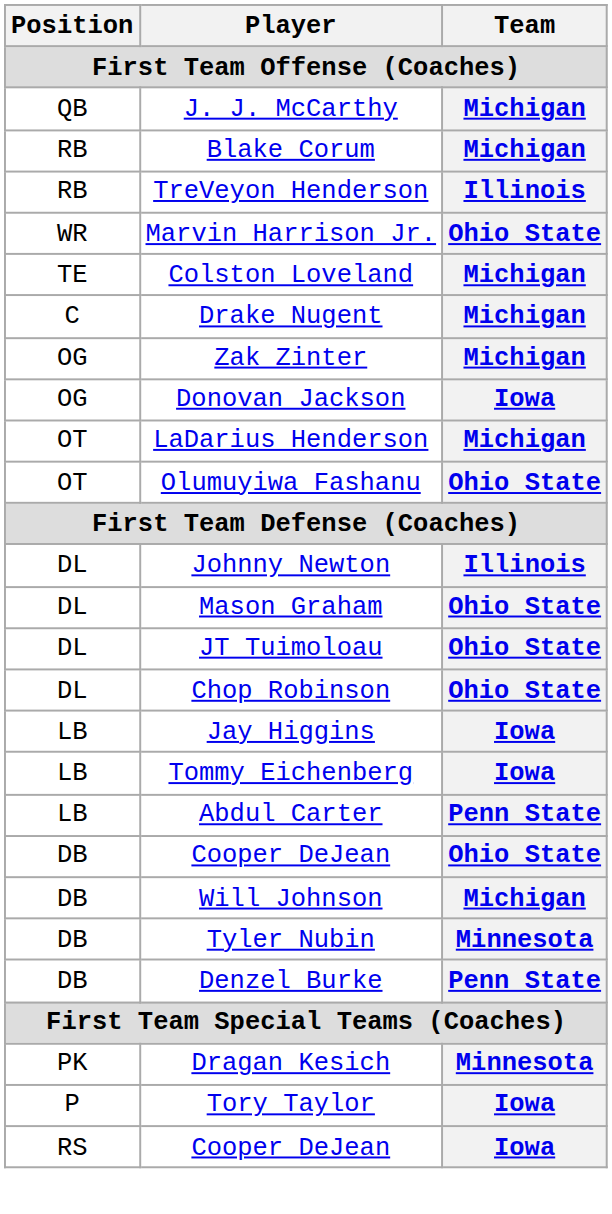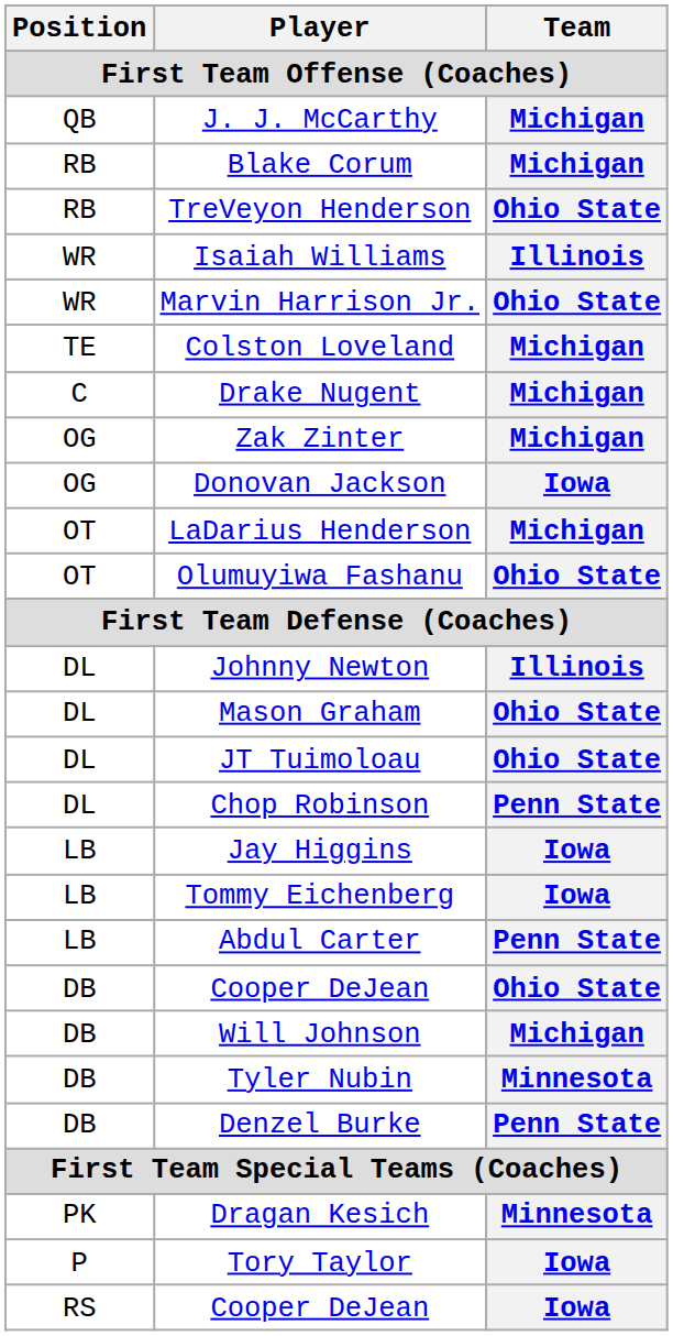 <table class="wikitable sortable">
 <tr>
 <th>Position</th>
 <th>Player</th>
 <th>Team</th>
 </tr>
 <tr>
 <td colspan="3" style="text-align:center; background:#ddd;"><strong>First Team Offense (Coaches)</strong></td>
 </tr>
 <tr style="text-align:center;">
 <td style="background:white">QB</td>
 <td style="background:white"><a href='#'>J. J. McCarthy</a></td>
 <th><a href='#'>Michigan</a></th>
 </tr>
 <tr style="text-align:center;">
 <td style="background:white">RB</td>
 <td style="background:white"><a href='#'>Blake Corum</a></td>
 <th><a href='#'>Michigan</a></th>
 </tr>
 <tr style="text-align:center;">
 <td style="background:white">RB</td>
 <td style="background:white"><a href='#'>TreVeyon Henderson</a></td>
+<th><a href='#'>Ohio State</a></th>
+</tr>
+<tr style="text-align:center;">
+<td style="background:white">WR</td>
+<td style="background:white"><a href='#'>Isaiah Williams</a></td>
 <th><a href='#'>Illinois</a></th>
 </tr>
 <tr style="text-align:center;">
 <td style="background:white">WR</td>
 <td style="background:white"><a href='#'>Marvin Harrison Jr.</a></td>
 <th><a href='#'>Ohio State</a></th>
 </tr>
 <tr style="text-align:center;">
 <td style="background:white">TE</td>
 <td style="background:white"><a href='#'>Colston Loveland</a></td>
 <th><a href='#'>Michigan</a></th>
 </tr>
 <tr style="text-align:center;">
 <td style="background:white">C</td>
 <td style="background:white"><a href='#'>Drake Nugent</a></td>
 <th><a href='#'>Michigan</a></th>
 </tr>
 <tr style="text-align:center;">
 <td style="background:white">OG</td>
 <td style="background:white"><a href='#'>Zak Zinter</a></td>
 <th><a href='#'>Michigan</a></th>
 </tr>
 <tr style="text-align:center;">
 <td style="background:white">OG</td>
 <td style="background:white"><a href='#'>Donovan Jackson</a></td>
 <th><a href='#'>Iowa</a></th>
 </tr>
 <tr style="text-align:center;">
 <td style="background:white">OT</td>
 <td style="background:white"><a href='#'>LaDarius Henderson</a></td>
 <th><a href='#'>Michigan</a></th>
 </tr>
 <tr style="text-align:center;">
 <td style="background:white">OT</td>
 <td style="background:white"><a href='#'>Olumuyiwa Fashanu</a></td>
 <th><a href='#'>Ohio State</a></th>
 </tr>
 <tr>
 <td colspan="3" style="text-align:center; background:#ddd;"><strong>First Team Defense (Coaches)</strong></td>
 </tr>
 <tr style="text-align:center;">
 <td style="background:white">DL</td>
 <td style="background:white"><a href='#'>Johnny Newton</a></td>
 <th><a href='#'>Illinois</a></th>
 </tr>
 <tr style="text-align:center;">
 <td style="background:white">DL</td>
 <td style="background:white"><a href='#'>Mason Graham</a></td>
 <th><a href='#'>Ohio State</a></th>
 </tr>
 <tr style="text-align:center;">
 <td style="background:white">DL</td>
 <td style="background:white"><a href='#'>JT Tuimoloau</a></td>
 <th><a href='#'>Ohio State</a></th>
 </tr>
 <tr style="text-align:center;">
 <td style="background:white">DL</td>
 <td style="background:white"><a href='#'>Chop Robinson</a></td>
-<th><a href='#'>Ohio State</a></th>
+<th><a href='#'>Penn State</a></th>
 </tr>
 <tr style="text-align:center;">
 <td style="background:white">LB</td>
 <td style="background:white"><a href='#'>Jay Higgins</a></td>
 <th><a href='#'>Iowa</a></th>
 </tr>
 <tr style="text-align:center;">
 <td style="background:white">LB</td>
 <td style="background:white"><a href='#'>Tommy Eichenberg</a></td>
 <th><a href='#'>Iowa</a></th>
 </tr>
 <tr style="text-align:center;">
 <td style="background:white">LB</td>
 <td style="background:white"><a href='#'>Abdul Carter</a></td>
 <th><a href='#'>Penn State</a></th>
 </tr>
 <tr style="text-align:center;">
 <td style="background:white">DB</td>
 <td style="background:white"><a href='#'>Cooper DeJean</a></td>
 <th><a href='#'>Ohio State</a></th>
 </tr>
 <tr style="text-align:center;">
 <td style="background:white">DB</td>
 <td style="background:white"><a href='#'>Will Johnson</a></td>
 <th><a href='#'>Michigan</a></th>
 </tr>
 <tr style="text-align:center;">
 <td style="background:white">DB</td>
 <td style="background:white"><a href='#'>Tyler Nubin</a></td>
 <th><a href='#'>Minnesota</a></th>
 </tr>
 <tr style="text-align:center;">
 <td style="background:white">DB</td>
 <td style="background:white"><a href='#'>Denzel Burke</a></td>
 <th><a href='#'>Penn State</a></th>
 </tr>
 <tr>
 <td colspan="3" style="text-align:center; background:#ddd;"><strong>First Team Special Teams (Coaches)</strong></td>
 </tr>
 <tr style="text-align:center;">
 <td style="background:white">PK</td>
 <td style="background:white"><a href='#'>Dragan Kesich</a></td>
 <th><a href='#'>Minnesota</a></th>
 </tr>
 <tr style="text-align:center;">
 <td style="background:white">P</td>
 <td style="background:white"><a href='#'>Tory Taylor</a></td>
 <th><a href='#'>Iowa</a></th>
 </tr>
 <tr style="text-align:center;">
 <td style="background:white">RS</td>
 <td style="background:white"><a href='#'>Cooper DeJean</a></td>
 <th><a href='#'>Iowa</a></th>
 </tr>
 </table>
